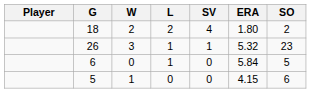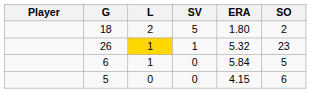 <table class="wikitable sortable">
 <tr>
 <th bgcolor="#DDDDFF" width="16%">Player</th>
 <th bgcolor="#DDDDFF" width="9%">G</th>
-<th bgcolor="#DDDDFF" width="9%">W</th>
 <th bgcolor="#DDDDFF" width="9%">L</th>
 <th bgcolor="#DDDDFF" width="9%">SV</th>
 <th bgcolor="#DDDDFF" width="9%">ERA</th>
 <th bgcolor="#DDDDFF" width="9%">SO</th>
 </tr>
 <tr align="center">
 <td></td>
 <td>18</td>
 <td>2</td>
-<td>2</td>
-<td>4</td>
+<td>5</td>
 <td>1.80</td>
 <td>2</td>
 </tr>
 <tr align=center>
 <td></td>
 <td>26</td>
-<td>3</td>
-<td>1</td>
+<td style="background: gold;">1</td>
 <td>1</td>
 <td>5.32</td>
 <td>23</td>
 </tr>
 <tr align="center">
 <td></td>
 <td>6</td>
-<td>0</td>
 <td>1</td>
 <td>0</td>
 <td>5.84</td>
 <td>5</td>
 </tr>
 <tr align="center">
 <td></td>
 <td>5</td>
-<td>1</td>
 <td>0</td>
 <td>0</td>
 <td>4.15</td>
 <td>6</td>
 </tr>
 </table>
